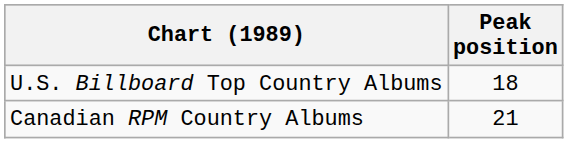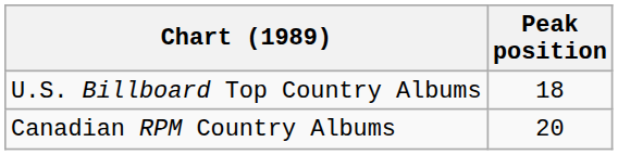 <table class="wikitable">
 <tr>
 <th>Chart (1989)</th>
 <th>Peak<br>position</th>
 </tr>
 <tr>
 <td>U.S. <em>Billboard</em> Top Country Albums</td>
 <td align="center">18</td>
 </tr>
 <tr>
 <td>Canadian <em>RPM</em> Country Albums</td>
-<td align="center">21</td>
+<td align="center">20</td>
 </tr>
 </table>
